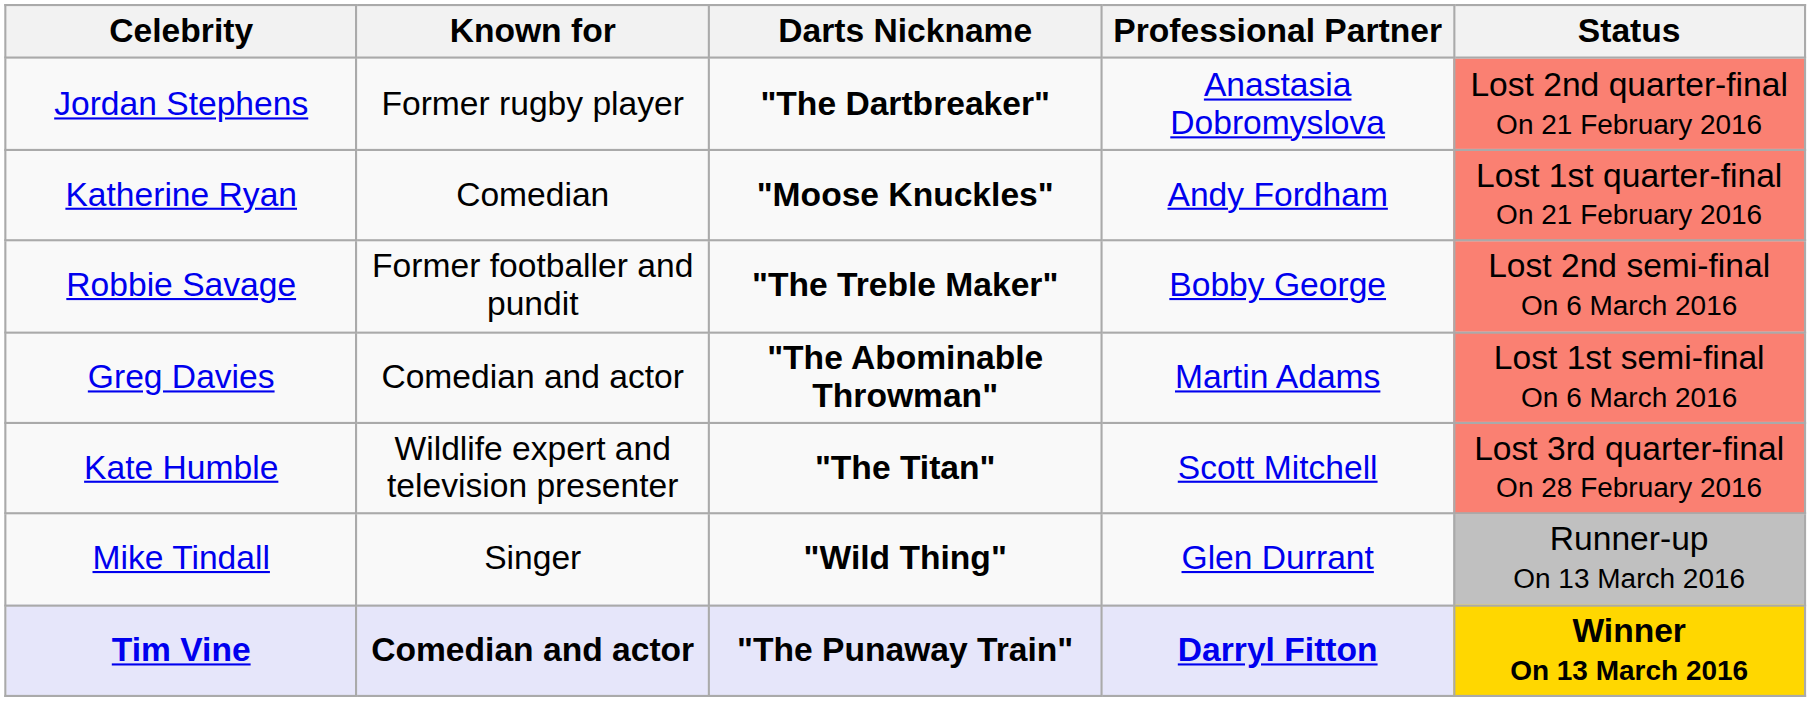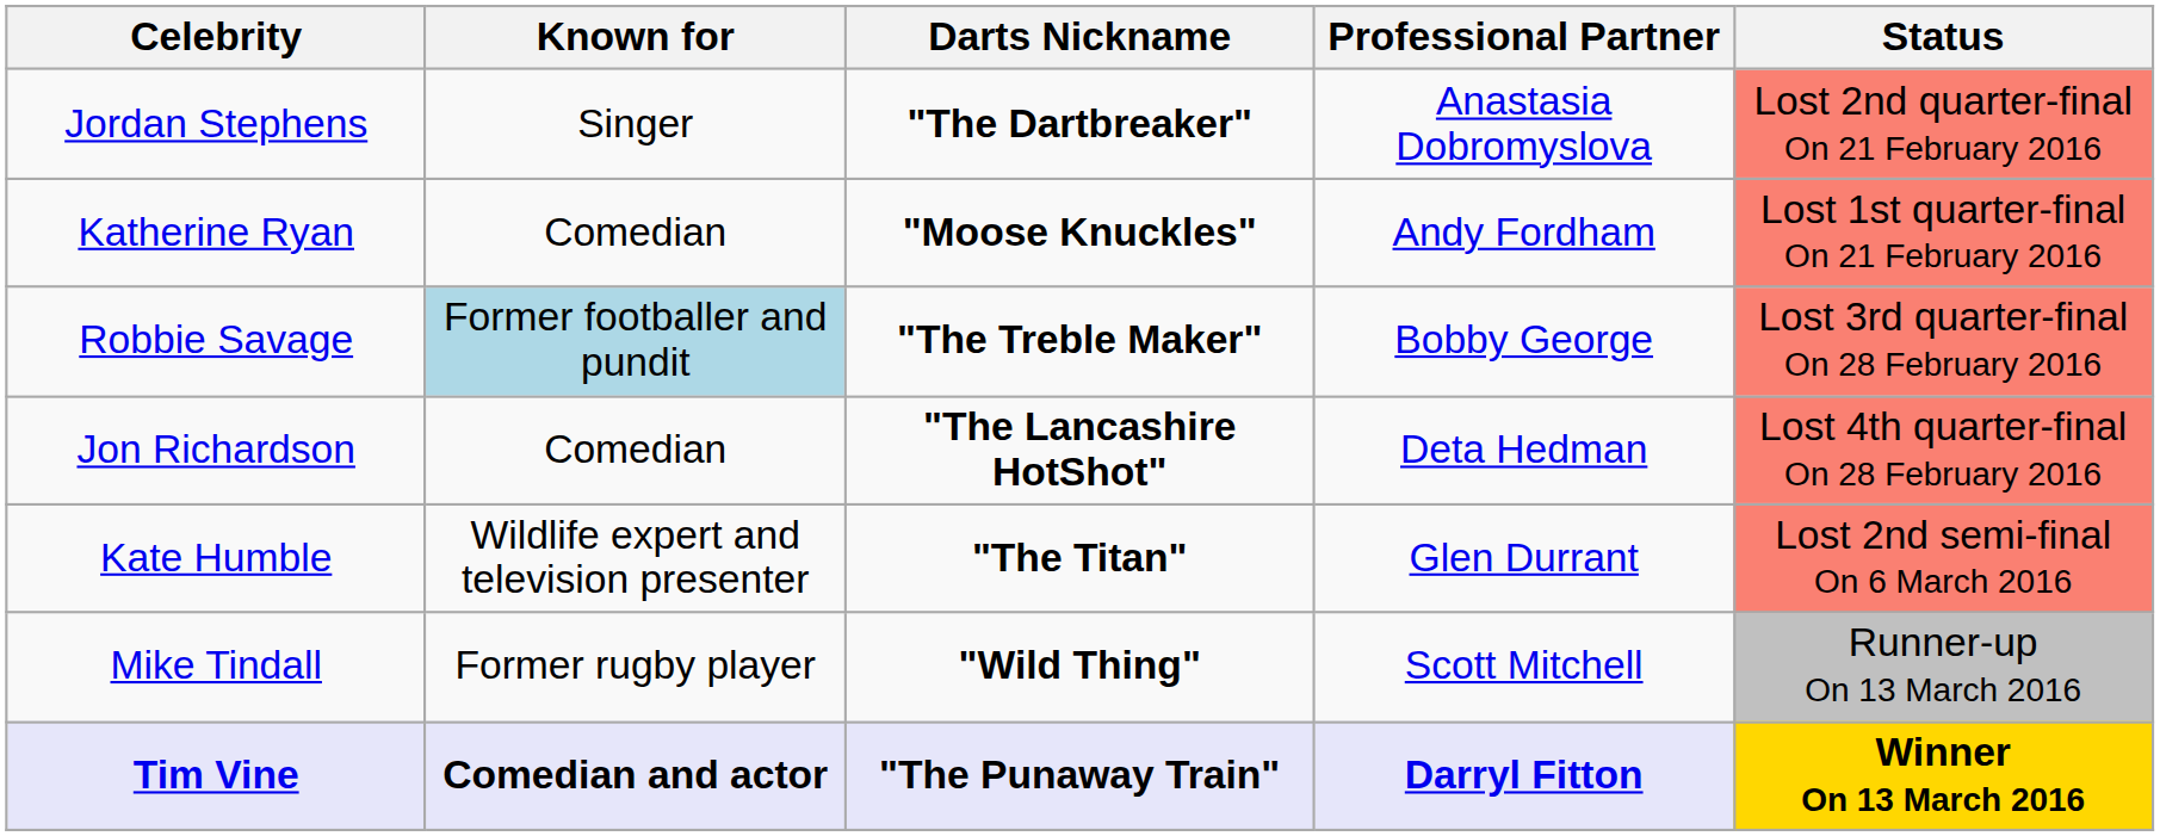 <table class="wikitable" style="margin:auto; text-align:center;">
 <tr>
 <th style="width:160px;">Celebrity</th>
 <th style="width:160px;">Known for</th>
 <th style="width:180px;">Darts Nickname</th>
 <th style="width:160px;">Professional Partner</th>
 <th style="width:160px;">Status</th>
 </tr>
 <tr>
 <td><a href='#'>Jordan Stephens</a></td>
-<td>Former rugby player</td>
+<td>Singer</td>
 <td><strong>"The Dartbreaker"</strong></td>
 <td><a href='#'>Anastasia Dobromyslova</a></td>
 <td style=background:salmon>Lost 2nd quarter-final<br><small>On 21 February 2016</small></td>
 </tr>
 <tr>
 <td><a href='#'>Katherine Ryan</a></td>
 <td>Comedian</td>
 <td><strong>"Moose Knuckles"</strong></td>
 <td><a href='#'>Andy Fordham</a></td>
 <td style=background:salmon>Lost 1st quarter-final<br><small>On 21 February 2016</small></td>
 </tr>
 <tr>
 <td><a href='#'>Robbie Savage</a></td>
-<td>Former footballer and pundit</td>
+<td style="background: lightblue;">Former footballer and pundit</td>
 <td><strong>"The Treble Maker"</strong></td>
 <td><a href='#'>Bobby George</a></td>
-<td style=background:salmon>Lost 2nd semi-final<br><small>On 6 March 2016</small></td>
+<td style=background:salmon>Lost 3rd quarter-final<br><small>On 28 February 2016</small></td>
 </tr>
 <tr>
-<td><a href='#'>Greg Davies</a></td>
-<td>Comedian and actor</td>
-<td><strong>"The Abominable Throwman"</strong></td>
-<td><a href='#'>Martin Adams</a></td>
-<td style=background:salmon>Lost 1st semi-final<br><small>On 6 March 2016</small></td>
+<td><a href='#'>Jon Richardson</a></td>
+<td>Comedian</td>
+<td><strong>"The Lancashire HotShot"</strong></td>
+<td><a href='#'>Deta Hedman</a></td>
+<td style=background:salmon>Lost 4th quarter-final<br><small>On 28 February 2016</small></td>
 </tr>
 <tr>
 <td><a href='#'>Kate Humble</a></td>
 <td>Wildlife expert and television presenter</td>
 <td><strong>"The Titan"</strong></td>
-<td><a href='#'>Scott Mitchell</a></td>
-<td style=background:salmon>Lost 3rd quarter-final<br><small>On 28 February 2016</small></td>
+<td><a href='#'>Glen Durrant</a></td>
+<td style=background:salmon>Lost 2nd semi-final<br><small>On 6 March 2016</small></td>
 </tr>
 <tr>
 <td><a href='#'>Mike Tindall</a></td>
-<td>Singer</td>
+<td>Former rugby player</td>
 <td><strong>"Wild Thing"</strong></td>
-<td><a href='#'>Glen Durrant</a></td>
+<td><a href='#'>Scott Mitchell</a></td>
 <td style=background:silver>Runner-up<br><small>On 13 March 2016</small></td>
 </tr>
 <tr>
 <td style="background:lavender;"><strong><a href='#'>Tim Vine</a></strong></td>
 <td style="background:lavender;"><strong>Comedian and actor</strong></td>
 <td style="background:lavender;"><strong>"The Punaway Train"</strong></td>
 <td style="background:lavender;"><strong><a href='#'>Darryl Fitton</a></strong></td>
 <td style=background:gold><strong>Winner<br><small>On 13 March 2016</small></strong></td>
 </tr>
 </table>
